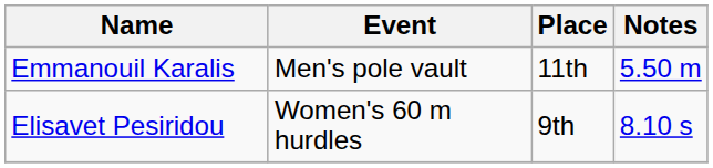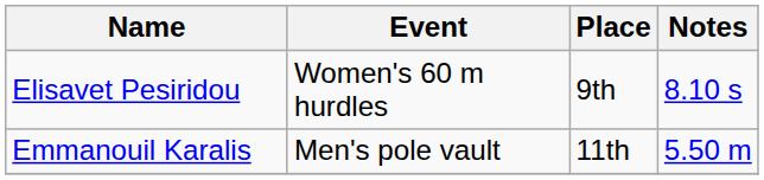 <table class="wikitable sortable">
 <tr>
 <th width=150>Name</th>
 <th width=150>Event</th>
 <th>Place</th>
 <th>Notes</th>
 </tr>
 <tr>
+<td><a href='#'>Elisavet Pesiridou</a></td>
+<td>Women's 60 m hurdles</td>
+<td>9th</td>
+<td><a href='#'>8.10 s</a></td>
+</tr>
+<tr>
 <td><a href='#'>Emmanouil Karalis</a></td>
 <td>Men's pole vault</td>
 <td>11th</td>
 <td><a href='#'>5.50 m</a></td>
 </tr>
 <tr>
-<td><a href='#'>Elisavet Pesiridou</a></td>
-<td>Women's 60 m hurdles</td>
-<td>9th</td>
-<td><a href='#'>8.10 s</a></td>
-</tr>
-<tr>
 </tr>
 </table>
